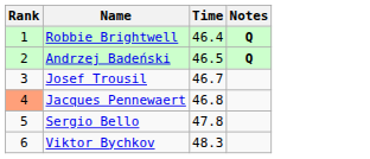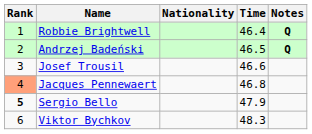 <table class="wikitable sortable" style="text-align:center">
 <tr>
 <th>Rank</th>
 <th>Name</th>
+<th>Nationality</th>
 <th>Time</th>
 <th>Notes</th>
 </tr>
 <tr bgcolor=ccffcc>
 <td>1</td>
 <td align=left><a href='#'>Robbie Brightwell</a></td>
+<td align=left></td>
 <td>46.4</td>
 <td><strong>Q</strong></td>
 </tr>
 <tr bgcolor=ccffcc>
 <td>2</td>
 <td align=left><a href='#'>Andrzej Badeński</a></td>
+<td align=left></td>
 <td>46.5</td>
 <td><strong>Q</strong></td>
 </tr>
 <tr>
 <td>3</td>
 <td align=left><a href='#'>Josef Trousil</a></td>
-<td>46.7</td>
+<td align=left></td>
+<td>46.6</td>
 <td></td>
 </tr>
 <tr>
 <td style="background: lightsalmon;">4</td>
 <td align=left><a href='#'>Jacques Pennewaert</a></td>
+<td align=left></td>
 <td>46.8</td>
 <td></td>
 </tr>
 <tr>
-<td>5</td>
+<td><strong>5</strong></td>
 <td align=left><a href='#'>Sergio Bello</a></td>
-<td>47.8</td>
+<td align=left></td>
+<td>47.9</td>
 <td></td>
 </tr>
 <tr>
 <td>6</td>
 <td align=left><a href='#'>Viktor Bychkov</a></td>
+<td align=left></td>
 <td>48.3</td>
 <td></td>
 </tr>
 </table>
